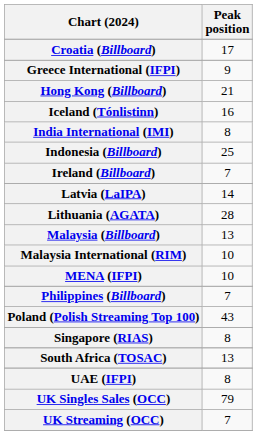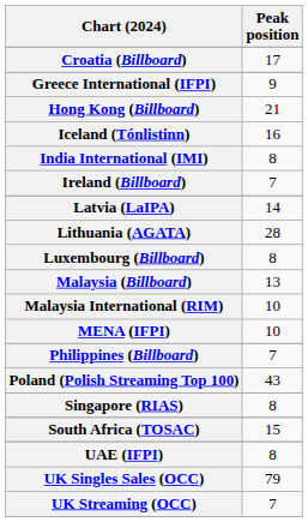 <table class="wikitable sortable plainrowheaders" style="text-align:center">
 <tr>
 <th scope="col">Chart (2024)</th>
 <th scope="col">Peak<br>position</th>
 </tr>
 <tr>
 </tr>
 <tr>
 </tr>
 <tr>
 </tr>
 <tr>
 </tr>
 <tr>
 </tr>
 <tr>
 <th scope="row"><a href='#'>Croatia</a> (<em><a href='#'>Billboard</a></em>)</th>
 <td>17</td>
 </tr>
 <tr>
 </tr>
 <tr>
 </tr>
 <tr>
 </tr>
 <tr>
 </tr>
 <tr>
 </tr>
 <tr>
 <th scope="row">Greece International (<a href='#'>IFPI</a>)</th>
 <td>9</td>
 </tr>
 <tr>
 <th scope="row"><a href='#'>Hong Kong</a> (<em><a href='#'>Billboard</a></em>)</th>
 <td>21</td>
 </tr>
 <tr>
 <th scope="row">Iceland (<a href='#'>Tónlistinn</a>)</th>
 <td>16</td>
 </tr>
 <tr>
 <th scope="row"><a href='#'>India International</a> (<a href='#'>IMI</a>)</th>
 <td>8</td>
 </tr>
 <tr>
-<th scope="row">Indonesia (<em><a href='#'>Billboard</a></em>)</th>
-<td>25</td>
-</tr>
-<tr>
 <th scope="row">Ireland (<em><a href='#'>Billboard</a></em>)</th>
 <td>7</td>
 </tr>
 <tr>
 </tr>
 <tr>
 <th scope="row">Latvia (<a href='#'>LaIPA</a>)</th>
 <td>14</td>
 </tr>
 <tr>
 <th scope="row">Lithuania (<a href='#'>AGATA</a>)</th>
 <td>28</td>
+</tr>
+<tr>
+<th scope="row">Luxembourg (<em><a href='#'>Billboard</a></em>)</th>
+<td>8</td>
 </tr>
 <tr>
 <th scope="row"><a href='#'>Malaysia</a> (<em><a href='#'>Billboard</a></em>)</th>
 <td>13</td>
 </tr>
 <tr>
 <th scope="row">Malaysia International (<a href='#'>RIM</a>)</th>
 <td>10</td>
 </tr>
 <tr>
 <th scope="row"><a href='#'>MENA</a> (<a href='#'>IFPI</a>)</th>
 <td>10</td>
 </tr>
 <tr>
 </tr>
 <tr>
 </tr>
 <tr>
 </tr>
 <tr>
 <th scope="row"><a href='#'>Philippines</a> (<em><a href='#'>Billboard</a></em>)</th>
 <td>7</td>
 </tr>
 <tr>
 <th scope="row">Poland (<a href='#'>Polish Streaming Top 100</a>)</th>
 <td>43</td>
 </tr>
 <tr>
 </tr>
 <tr>
 <th scope="row">Singapore (<a href='#'>RIAS</a>)</th>
 <td>8</td>
 </tr>
 <tr>
 </tr>
 <tr>
 <th scope="row">South Africa (<a href='#'>TOSAC</a>)</th>
-<td>13</td>
+<td>15</td>
 </tr>
 <tr>
 </tr>
 <tr>
 </tr>
 <tr>
 </tr>
 <tr>
 <th scope="row">UAE (<a href='#'>IFPI</a>)</th>
 <td>8</td>
 </tr>
 <tr>
 <th scope="row"><a href='#'>UK Singles Sales</a> (<a href='#'>OCC</a>)</th>
 <td>79</td>
 </tr>
 <tr>
 <th scope="row"><a href='#'>UK Streaming</a> (<a href='#'>OCC</a>)</th>
 <td>7</td>
 </tr>
 <tr>
 </tr>
 </table>
